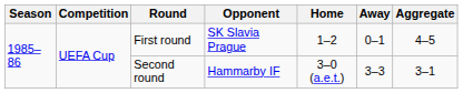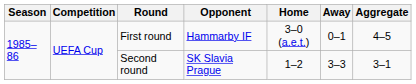 <table class="wikitable">
 <tr>
 <th>Season</th>
 <th>Competition</th>
 <th>Round</th>
 <th>Opponent</th>
 <th>Home</th>
 <th>Away</th>
 <th>Aggregate</th>
 </tr>
 <tr>
 <td rowspan=2><a href='#'>1985–86</a></td>
 <td rowspan=2><a href='#'>UEFA Cup</a></td>
 <td>First round</td>
-<td> <a href='#'>SK Slavia Prague</a></td>
-<td align="center">1–2</td>
+<td> <a href='#'>Hammarby IF</a></td>
+<td align="center">3–0 (<a href='#'>a.e.t.</a>)</td>
 <td align="center">0–1</td>
 <td align="center">4–5</td>
 </tr>
 <tr>
 <td>Second round</td>
-<td> <a href='#'>Hammarby IF</a></td>
-<td align="center">3–0 (<a href='#'>a.e.t.</a>)</td>
+<td> <a href='#'>SK Slavia Prague</a></td>
+<td align="center">1–2</td>
 <td align="center">3–3</td>
 <td align="center">3–1</td>
 </tr>
 </table>
